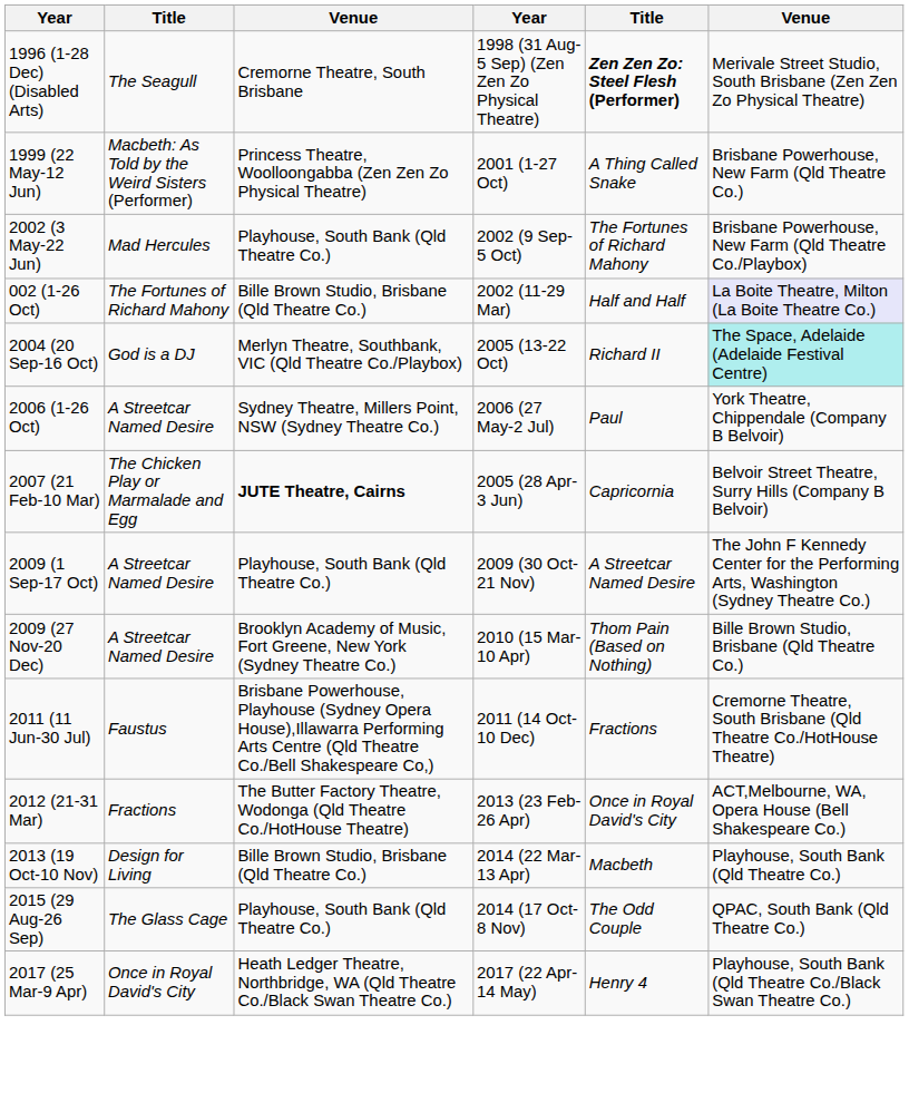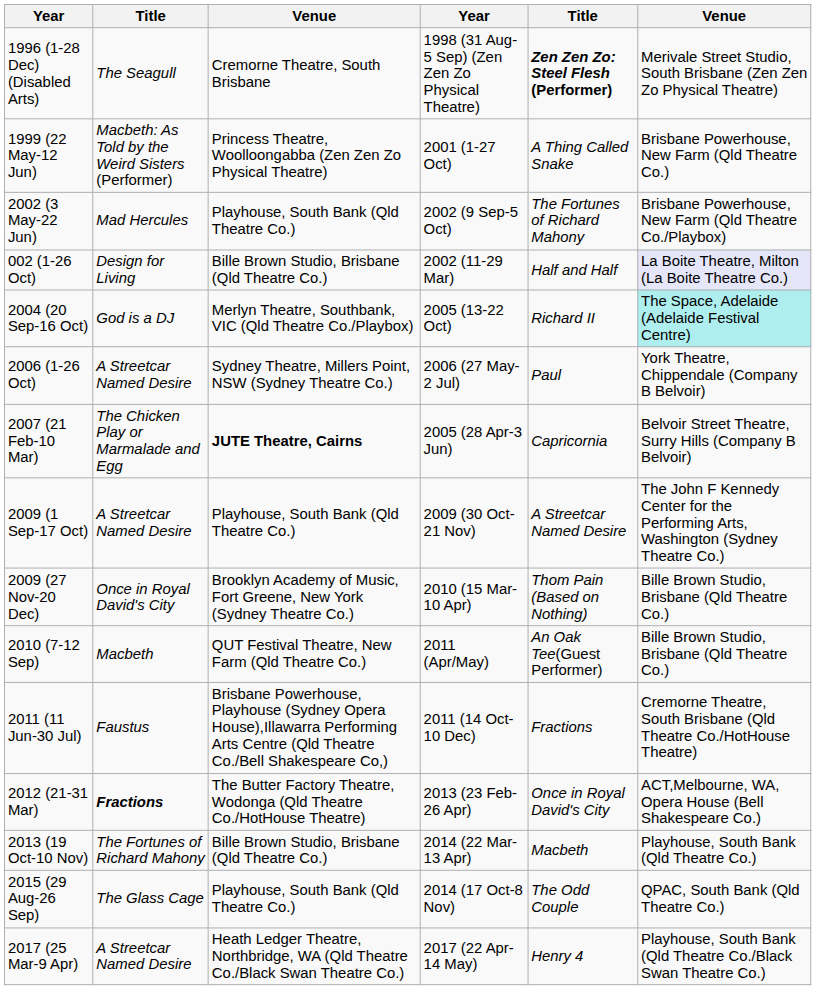 <table class="wikitable">
 <tr>
 <th>Year</th>
 <th>Title</th>
 <th>Venue</th>
 <th>Year</th>
 <th>Title</th>
 <th>Venue</th>
 </tr>
 <tr>
 <td>1996 (1-28 Dec) (Disabled Arts)</td>
 <td><em>The Seagull</em></td>
 <td>Cremorne Theatre, South Brisbane</td>
 <td>1998 (31 Aug-5 Sep) (Zen Zen Zo Physical Theatre)</td>
 <td><strong><em>Zen Zen Zo: Steel Flesh</em> (Performer)</strong></td>
 <td>Merivale Street Studio, South Brisbane (Zen Zen Zo Physical Theatre)</td>
 </tr>
 <tr>
 <td>1999 (22 May-12 Jun)</td>
 <td><em>Macbeth: As Told by the Weird Sisters</em> (Performer)</td>
 <td>Princess Theatre, Woolloongabba (Zen Zen Zo Physical Theatre)</td>
 <td>2001 (1-27 Oct)</td>
 <td><em>A Thing Called Snake</em></td>
 <td>Brisbane Powerhouse, New Farm (Qld Theatre Co.)</td>
 </tr>
 <tr>
 <td>2002 (3 May-22 Jun)</td>
 <td><em>Mad Hercules</em></td>
 <td>Playhouse, South Bank (Qld Theatre Co.)</td>
 <td>2002 (9 Sep-5 Oct)</td>
 <td><em>The Fortunes of Richard Mahony</em></td>
 <td>Brisbane Powerhouse, New Farm (Qld Theatre Co./Playbox)</td>
 </tr>
 <tr>
 <td>002 (1-26 Oct)</td>
-<td><em>The Fortunes of Richard Mahony</em></td>
+<td><em>Design for Living</em></td>
 <td>Bille Brown Studio, Brisbane (Qld Theatre Co.)</td>
 <td>2002 (11-29 Mar)</td>
 <td><em>Half and Half</em></td>
 <td style="background: lavender;">La Boite Theatre, Milton (La Boite Theatre Co.)</td>
 </tr>
 <tr>
 <td>2004 (20 Sep-16 Oct)</td>
 <td><em>God is a DJ</em></td>
 <td>Merlyn Theatre, Southbank, VIC (Qld Theatre Co./Playbox)</td>
 <td>2005 (13-22 Oct)</td>
 <td><em>Richard II</em></td>
 <td style="background: paleturquoise;">The Space, Adelaide (Adelaide Festival Centre)</td>
 </tr>
 <tr>
 <td>2006 (1-26 Oct)</td>
 <td><em>A Streetcar Named Desire</em></td>
 <td>Sydney Theatre, Millers Point, NSW (Sydney Theatre Co.)</td>
 <td>2006 (27 May-2 Jul)</td>
 <td><em>Paul</em></td>
 <td>York Theatre, Chippendale (Company B Belvoir)</td>
 </tr>
 <tr>
 <td>2007 (21 Feb-10 Mar)</td>
 <td><em>The Chicken Play or Marmalade and Egg</em></td>
 <td><strong>JUTE Theatre, Cairns</strong></td>
 <td>2005 (28 Apr-3 Jun)</td>
 <td><em>Capricornia</em></td>
 <td>Belvoir Street Theatre, Surry Hills (Company B Belvoir)</td>
 </tr>
 <tr>
 <td>2009 (1 Sep-17 Oct)</td>
 <td><em>A Streetcar Named Desire</em></td>
 <td>Playhouse, South Bank  (Qld Theatre Co.)</td>
 <td>2009 (30 Oct-21 Nov)</td>
 <td><em>A Streetcar Named Desire</em></td>
 <td>The John F Kennedy Center for the Performing Arts, Washington (Sydney Theatre Co.)</td>
 </tr>
 <tr>
 <td>2009 (27 Nov-20 Dec)</td>
-<td><em>A Streetcar Named Desire</em></td>
+<td><em>Once in Royal David's City</em></td>
 <td>Brooklyn Academy of Music, Fort Greene, New York (Sydney Theatre Co.)</td>
 <td>2010 (15 Mar-10 Apr)</td>
 <td><em>Thom Pain (Based on Nothing)</em></td>
+<td>Bille Brown Studio, Brisbane (Qld Theatre Co.)</td>
+</tr>
+<tr>
+<td>2010 (7-12 Sep)</td>
+<td><em>Macbeth</em></td>
+<td>QUT Festival Theatre, New Farm (Qld Theatre Co.)</td>
+<td>2011 (Apr/May)</td>
+<td><em>An Oak Tee</em>(Guest Performer)</td>
 <td>Bille Brown Studio, Brisbane (Qld Theatre Co.)</td>
 </tr>
 <tr>
 <td>2011 (11 Jun-30 Jul)</td>
 <td><em>Faustus</em></td>
 <td>Brisbane Powerhouse,  Playhouse (Sydney Opera House),Illawarra Performing Arts Centre (Qld Theatre Co./Bell Shakespeare Co,)</td>
 <td>2011 (14 Oct-10 Dec)</td>
 <td><em>Fractions</em></td>
 <td>Cremorne Theatre, South Brisbane (Qld Theatre Co./HotHouse Theatre)</td>
 </tr>
 <tr>
 <td>2012 (21-31 Mar)</td>
-<td><em>Fractions</em></td>
+<td><strong><em>Fractions</em></strong></td>
 <td>The Butter Factory Theatre, Wodonga (Qld Theatre Co./HotHouse Theatre)</td>
 <td>2013 (23 Feb-26 Apr)</td>
 <td><em>Once in Royal David's City</em></td>
 <td>ACT,Melbourne, WA, Opera House (Bell Shakespeare Co.)</td>
 </tr>
 <tr>
 <td>2013 (19 Oct-10 Nov)</td>
-<td><em>Design for Living</em></td>
+<td><em>The Fortunes of Richard Mahony</em></td>
 <td>Bille Brown Studio, Brisbane (Qld Theatre Co.)</td>
 <td>2014 (22 Mar-13 Apr)</td>
 <td><em>Macbeth</em></td>
 <td>Playhouse, South Bank (Qld Theatre Co.)</td>
 </tr>
 <tr>
 <td>2015 (29 Aug-26 Sep)</td>
 <td><em>The Glass Cage</em></td>
 <td>Playhouse, South Bank (Qld Theatre Co.)</td>
 <td>2014 (17 Oct-8 Nov)</td>
 <td><em>The Odd Couple</em></td>
 <td>QPAC, South Bank (Qld Theatre Co.)</td>
 </tr>
 <tr>
 <td>2017 (25 Mar-9 Apr)</td>
-<td><em>Once in Royal David's City</em></td>
+<td><em>A Streetcar Named Desire</em></td>
 <td>Heath Ledger Theatre, Northbridge, WA (Qld Theatre Co./Black Swan Theatre Co.)</td>
 <td>2017 (22 Apr-14 May)</td>
 <td><em>Henry 4</em></td>
 <td>Playhouse, South Bank (Qld Theatre Co./Black Swan Theatre Co.)</td>
 </tr>
 </table>
